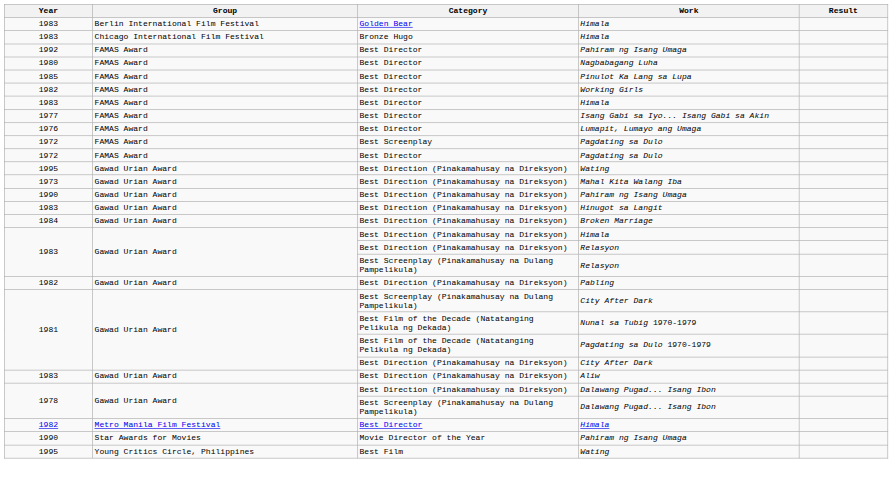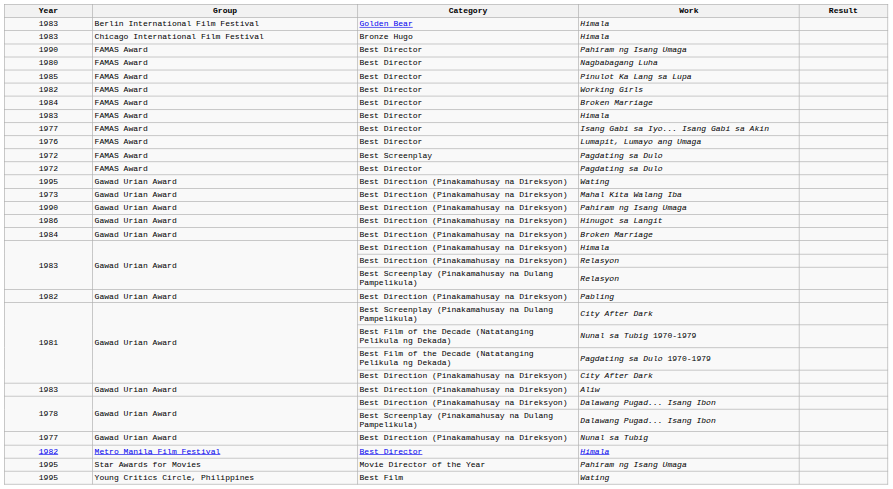 <table | width="90%" class="wikitable sortable">
 <tr>
 <th width="10%">Year</th>
 <th width="30%">Group</th>
 <th width="25%">Category</th>
 <th width="25%">Work</th>
 <th width="10%">Result</th>
 </tr>
 <tr>
 <td style="text-align: center;">1983</td>
 <td>Berlin International Film Festival</td>
 <td><a href='#'>Golden Bear</a></td>
 <td><em>Himala</em></td>
 <td></td>
 </tr>
 <tr>
 <td style="text-align: center;">1983</td>
 <td>Chicago International Film Festival</td>
 <td>Bronze Hugo</td>
 <td><em>Himala</em></td>
 <td></td>
 </tr>
 <tr>
-<td style="text-align: center;">1992</td>
+<td style="text-align: center;">1990</td>
 <td>FAMAS Award</td>
 <td>Best Director</td>
 <td><em>Pahiram ng Isang Umaga</em></td>
 <td></td>
 </tr>
 <tr>
 <td style="text-align: center;">1980</td>
 <td>FAMAS Award</td>
 <td>Best Director</td>
 <td><em>Nagbabagang Luha</em></td>
 <td></td>
 </tr>
 <tr>
 <td style="text-align: center;">1985</td>
 <td>FAMAS Award</td>
 <td>Best Director</td>
 <td><em>Pinulot Ka Lang sa Lupa</em></td>
 <td></td>
 </tr>
 <tr>
 <td style="text-align: center;">1982</td>
 <td>FAMAS Award</td>
 <td>Best Director</td>
 <td><em>Working Girls</em></td>
+<td></td>
+</tr>
+<tr>
+<td style="text-align: center;">1984</td>
+<td>FAMAS Award</td>
+<td>Best Director</td>
+<td><em>Broken Marriage</em></td>
 <td></td>
 </tr>
 <tr>
 <td style="text-align: center;">1983</td>
 <td>FAMAS Award</td>
 <td>Best Director</td>
 <td><em>Himala</em></td>
 <td></td>
 </tr>
 <tr>
 <td style="text-align: center;">1977</td>
 <td>FAMAS Award</td>
 <td>Best Director</td>
 <td><em>Isang Gabi sa Iyo... Isang Gabi sa Akin</em></td>
 <td></td>
 </tr>
 <tr>
 <td style="text-align: center;">1976</td>
 <td>FAMAS Award</td>
 <td>Best Director</td>
 <td><em>Lumapit, Lumayo ang Umaga</em></td>
 <td></td>
 </tr>
 <tr>
 <td style="text-align: center;">1972</td>
 <td>FAMAS Award</td>
 <td>Best Screenplay</td>
 <td><em>Pagdating sa Dulo</em></td>
 <td></td>
 </tr>
 <tr>
 <td style="text-align: center;">1972</td>
 <td>FAMAS Award</td>
 <td>Best Director</td>
 <td><em>Pagdating sa Dulo</em></td>
 <td></td>
 </tr>
 <tr>
 <td style="text-align: center;">1995</td>
 <td>Gawad Urian Award</td>
 <td>Best Direction (Pinakamahusay na Direksyon)</td>
 <td><em>Wating</em></td>
 <td></td>
 </tr>
 <tr>
 <td style="text-align: center;">1973</td>
 <td>Gawad Urian Award</td>
 <td>Best Direction (Pinakamahusay na Direksyon)</td>
 <td><em>Mahal Kita Walang Iba</em></td>
 <td></td>
 </tr>
 <tr>
 <td style="text-align: center;">1990</td>
 <td>Gawad Urian Award</td>
 <td>Best Direction (Pinakamahusay na Direksyon)</td>
 <td><em>Pahiram ng Isang Umaga</em></td>
 <td></td>
 </tr>
 <tr>
-<td style="text-align: center;">1983</td>
+<td style="text-align: center;">1986</td>
 <td>Gawad Urian Award</td>
 <td>Best Direction (Pinakamahusay na Direksyon)</td>
 <td><em>Hinugot sa Langit</em></td>
 <td></td>
 </tr>
 <tr>
 <td style="text-align: center;">1984</td>
 <td>Gawad Urian Award</td>
 <td>Best Direction (Pinakamahusay na Direksyon)</td>
 <td><em>Broken Marriage</em></td>
 <td></td>
 </tr>
 <tr>
 <td rowspan="3" style="text-align: center;">1983</td>
 <td rowspan="3">Gawad Urian Award</td>
 <td>Best Direction (Pinakamahusay na Direksyon)</td>
 <td><em>Himala</em></td>
 <td></td>
 </tr>
 <tr>
 <td>Best Direction (Pinakamahusay na Direksyon)</td>
 <td><em>Relasyon</em></td>
 <td></td>
 </tr>
 <tr>
 <td>Best Screenplay (Pinakamahusay na Dulang Pampelikula)</td>
 <td><em>Relasyon</em></td>
 <td></td>
 </tr>
 <tr>
 <td style="text-align: center;">1982</td>
 <td>Gawad Urian Award</td>
 <td>Best Direction (Pinakamahusay na Direksyon)</td>
 <td><em>Pabling</em></td>
 <td></td>
 </tr>
 <tr>
 <td rowspan="4" style="text-align: center;">1981</td>
 <td rowspan="4">Gawad Urian Award</td>
 <td>Best Screenplay (Pinakamahusay na Dulang Pampelikula)</td>
 <td><em>City After Dark</em></td>
 <td></td>
 </tr>
 <tr>
 <td>Best Film of the Decade (Natatanging Pelikula ng Dekada)</td>
 <td><em>Nunal sa Tubig</em> 1970-1979</td>
 <td></td>
 </tr>
 <tr>
 <td>Best Film of the Decade (Natatanging Pelikula ng Dekada)</td>
 <td><em>Pagdating sa Dulo</em> 1970-1979</td>
 <td></td>
 </tr>
 <tr>
 <td>Best Direction (Pinakamahusay na Direksyon)</td>
 <td><em>City After Dark</em></td>
 <td></td>
 </tr>
 <tr>
 <td style="text-align: center;">1983</td>
 <td>Gawad Urian Award</td>
 <td>Best Direction (Pinakamahusay na Direksyon)</td>
 <td><em>Aliw</em></td>
 <td></td>
 </tr>
 <tr>
 <td rowspan="2" style="text-align: center;">1978</td>
 <td rowspan="2">Gawad Urian Award</td>
 <td>Best Direction (Pinakamahusay na Direksyon)</td>
 <td><em>Dalawang Pugad... Isang Ibon</em></td>
 <td></td>
 </tr>
 <tr>
 <td>Best Screenplay (Pinakamahusay na Dulang Pampelikula)</td>
 <td><em>Dalawang Pugad... Isang Ibon</em></td>
 <td></td>
 </tr>
 <tr>
+<td style="text-align: center;">1977</td>
+<td>Gawad Urian Award</td>
+<td>Best Direction (Pinakamahusay na Direksyon)</td>
+<td><em>Nunal sa Tubig</em></td>
+<td></td>
+</tr>
+<tr>
 <td style="text-align: center;"><a href='#'>1982</a></td>
 <td><a href='#'>Metro Manila Film Festival</a></td>
 <td><a href='#'>Best Director</a></td>
 <td><em><a href='#'>Himala</a></em></td>
 <td></td>
 </tr>
 <tr>
-<td style="text-align: center;">1990</td>
+<td style="text-align: center;">1995</td>
 <td>Star Awards for Movies</td>
 <td>Movie Director of the Year</td>
 <td><em>Pahiram ng Isang Umaga</em></td>
 <td></td>
 </tr>
 <tr>
 <td style="text-align: center;">1995</td>
 <td>Young Critics Circle, Philippines</td>
 <td>Best Film</td>
 <td><em>Wating</em></td>
 <td></td>
 </tr>
 </table>
